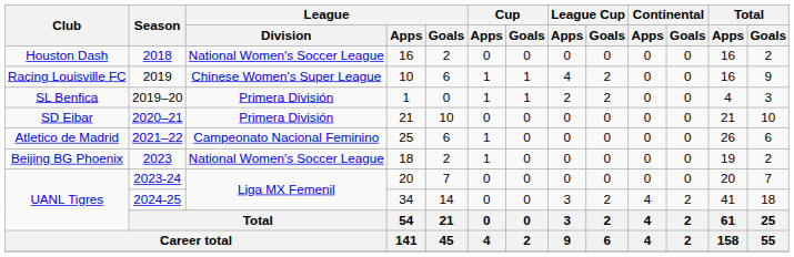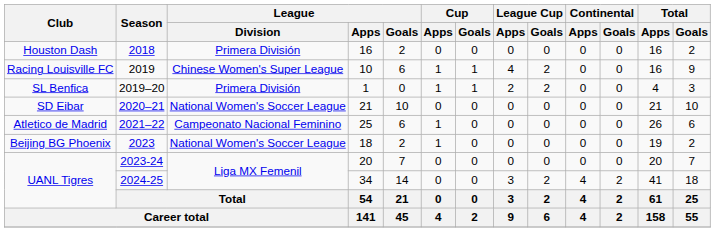 <table class="wikitable" style="text-align:center">
 <tr>
 <th rowspan="2">Club</th>
 <th rowspan="2">Season</th>
 <th colspan="3">League</th>
 <th colspan="2">Cup</th>
 <th colspan="2">League Cup</th>
 <th colspan="2">Continental</th>
 <th colspan="2">Total</th>
 </tr>
 <tr>
 <th>Division</th>
 <th>Apps</th>
 <th>Goals</th>
 <th>Apps</th>
 <th>Goals</th>
 <th>Apps</th>
 <th>Goals</th>
 <th>Apps</th>
 <th>Goals</th>
 <th>Apps</th>
 <th>Goals</th>
 </tr>
 <tr>
 <td><a href='#'>Houston Dash</a></td>
 <td><a href='#'>2018</a></td>
-<td><a href='#'>National Women's Soccer League</a></td>
+<td><a href='#'>Primera División</a></td>
 <td>16</td>
 <td>2</td>
 <td>0</td>
 <td>0</td>
 <td>0</td>
 <td>0</td>
 <td>0</td>
 <td>0</td>
 <td>16</td>
 <td>2</td>
 </tr>
 <tr>
 <td><a href='#'>Racing Louisville FC</a></td>
 <td>2019</td>
 <td><a href='#'>Chinese Women's Super League</a></td>
 <td>10</td>
 <td>6</td>
 <td>1</td>
 <td>1</td>
 <td>4</td>
 <td>2</td>
 <td>0</td>
 <td>0</td>
 <td>16</td>
 <td>9</td>
 </tr>
 <tr>
 <td><a href='#'>SL Benfica</a></td>
 <td>2019–20</td>
 <td><a href='#'>Primera División</a></td>
 <td>1</td>
 <td>0</td>
 <td>1</td>
 <td>1</td>
 <td>2</td>
 <td>2</td>
 <td>0</td>
 <td>0</td>
 <td>4</td>
 <td>3</td>
 </tr>
 <tr>
 <td><a href='#'>SD Eibar</a></td>
 <td><a href='#'>2020–21</a></td>
-<td><a href='#'>Primera División</a></td>
+<td><a href='#'>National Women's Soccer League</a></td>
 <td>21</td>
 <td>10</td>
 <td>0</td>
 <td>0</td>
 <td>0</td>
 <td>0</td>
 <td>0</td>
 <td>0</td>
 <td>21</td>
 <td>10</td>
 </tr>
 <tr>
 <td><a href='#'>Atletico de Madrid</a></td>
 <td><a href='#'>2021–22</a></td>
 <td><a href='#'>Campeonato Nacional Feminino</a></td>
 <td>25</td>
 <td>6</td>
 <td>1</td>
 <td>0</td>
 <td>0</td>
 <td>0</td>
 <td>0</td>
 <td>0</td>
 <td>26</td>
 <td>6</td>
 </tr>
 <tr>
 <td><a href='#'>Beijing BG Phoenix</a></td>
 <td><a href='#'>2023</a></td>
 <td><a href='#'>National Women's Soccer League</a></td>
 <td>18</td>
 <td>2</td>
 <td>1</td>
 <td>0</td>
 <td>0</td>
 <td>0</td>
 <td>0</td>
 <td>0</td>
 <td>19</td>
 <td>2</td>
 </tr>
 <tr>
 <td rowspan="3" align="center"><a href='#'>UANL Tigres</a></td>
 <td><a href='#'>2023-24</a></td>
 <td rowspan="2" align="center"><a href='#'>Liga MX Femenil</a></td>
 <td>20</td>
 <td>7</td>
 <td>0</td>
 <td>0</td>
 <td>0</td>
 <td>0</td>
 <td>0</td>
 <td>0</td>
 <td>20</td>
 <td>7</td>
 </tr>
 <tr>
 <td><a href='#'>2024-25</a></td>
 <td>34</td>
 <td>14</td>
 <td>0</td>
 <td>0</td>
 <td>3</td>
 <td>2</td>
 <td>4</td>
 <td>2</td>
 <td>41</td>
 <td>18</td>
 </tr>
 <tr>
 <th colspan="2">Total</th>
 <th>54</th>
 <th>21</th>
 <th>0</th>
 <th>0</th>
 <th>3</th>
 <th>2</th>
 <th>4</th>
 <th>2</th>
 <th>61</th>
 <th>25</th>
 </tr>
 <tr>
 <th colspan="3">Career total</th>
 <th>141</th>
 <th>45</th>
 <th>4</th>
 <th>2</th>
 <th>9</th>
 <th>6</th>
 <th>4</th>
 <th>2</th>
 <th>158</th>
 <th>55</th>
 </tr>
 <tr>
 </tr>
 </table>
